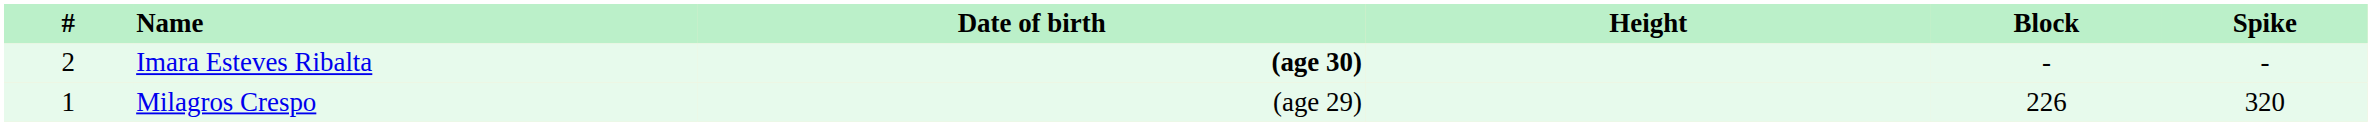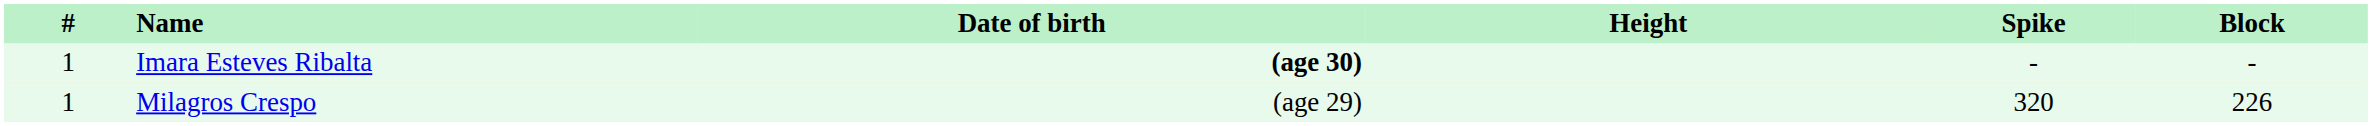 <table border=0 cellpadding=2 cellspacing=0  |- bgcolor=#FFECCE style="text-align:center; font-size:90%;" width=100%>
 <tr bgcolor=#BBF0C9>
 <th width=5%>#</th>
 <th width=22% align=left>Name</th>
 <th width=26%>Date of birth</th>
 <th width=22%>Height</th>
+<th width=8%>Spike</th>
 <th width=9%>Block</th>
-<th width=8%>Spike</th>
 </tr>
 <tr bgcolor=#E7FAEC>
-<td>2</td>
+<td>1</td>
 <td align=left><a href='#'>Imara Esteves Ribalta</a></td>
 <td align=right><strong> (age 30)</strong></td>
 <td></td>
 <td>-</td>
 <td>-</td>
 </tr>
 <tr bgcolor=#E7FAEC>
 <td>1</td>
 <td align=left><a href='#'>Milagros Crespo</a></td>
 <td align=right> (age 29)</td>
 <td></td>
+<td>320</td>
 <td>226</td>
-<td>320</td>
 </tr>
 </table>
